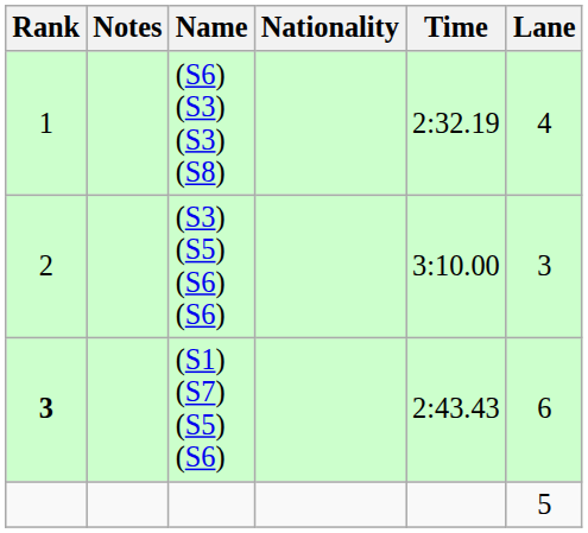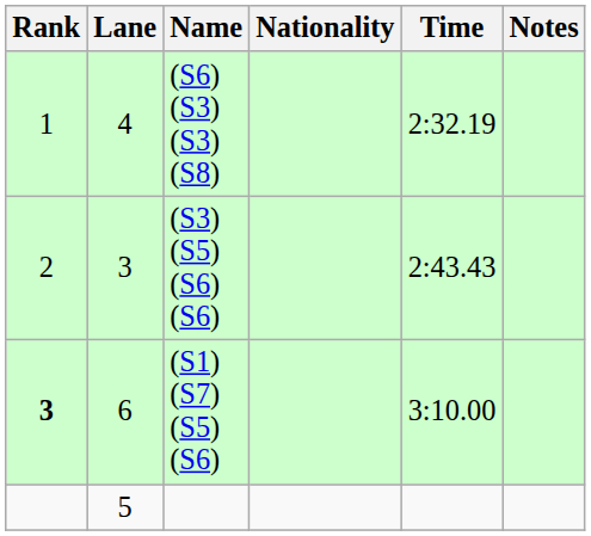 <table class="wikitable sortable" style="text-align:center">
 <tr>
 <th>Rank</th>
-<th>Notes</th>
+<th>Lane</th>
 <th>Name</th>
 <th>Nationality</th>
 <th>Time</th>
-<th>Lane</th>
+<th>Notes</th>
 </tr>
 <tr bgcolor=ccffcc>
 <td>1</td>
-<td><strong></strong></td>
+<td>4</td>
 <td align=left> (<a href='#'>S6</a>)<br> (<a href='#'>S3</a>)<br> (<a href='#'>S3</a>)<br> (<a href='#'>S8</a>)</td>
 <td align=left></td>
 <td>2:32.19</td>
-<td>4</td>
+<td><strong></strong></td>
 </tr>
 <tr bgcolor=ccffcc>
 <td>2</td>
-<td><strong></strong></td>
+<td>3</td>
 <td align=left> (<a href='#'>S3</a>)<br> (<a href='#'>S5</a>)<br>(<a href='#'>S6</a>)<br> (<a href='#'>S6</a>)</td>
 <td align=left></td>
-<td>3:10.00</td>
-<td>3</td>
+<td>2:43.43</td>
+<td><strong></strong></td>
 </tr>
 <tr bgcolor=ccffcc>
 <td><strong>3</strong></td>
-<td><strong></strong></td>
+<td>6</td>
 <td align=left> (<a href='#'>S1</a>)<br> (<a href='#'>S7</a>) <br> (<a href='#'>S5</a>)<br> (<a href='#'>S6</a>)</td>
 <td align=left></td>
-<td>2:43.43</td>
-<td>6</td>
+<td>3:10.00</td>
+<td><strong></strong></td>
 </tr>
 <tr>
 <td></td>
-<td><strong></strong></td>
+<td>5</td>
 <td align=left></td>
 <td align=left></td>
 <td></td>
-<td>5</td>
+<td><strong></strong></td>
 </tr>
 </table>
